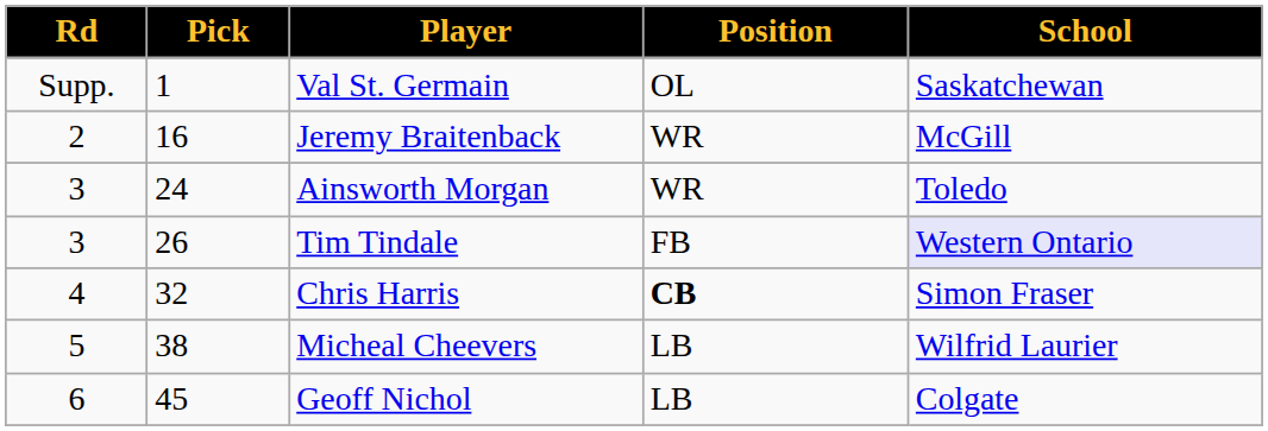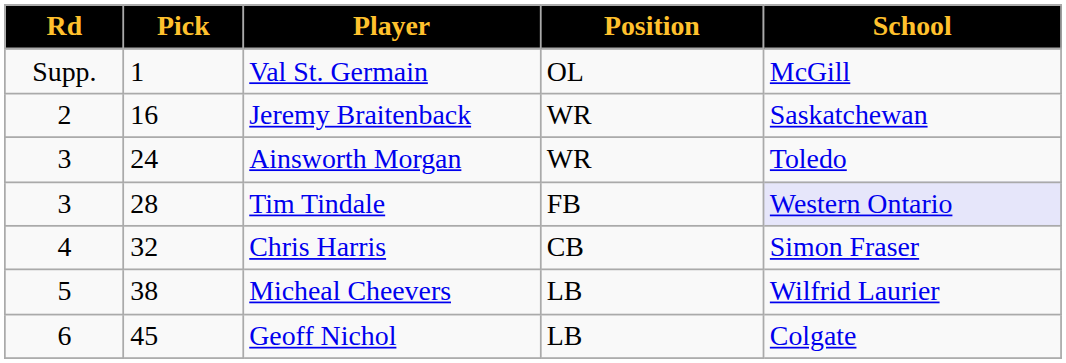 <table class="wikitable sortable">
 <tr>
 <th style="background:#000000;color:#FFC12D;"  width="8%">Rd</th>
 <th style="background:#000000;color:#FFC12D;"  width="8%">Pick</th>
 <th style="background:#000000;color:#FFC12D;"  width="20%">Player</th>
 <th style="background:#000000;color:#FFC12D;"  width="15%">Position</th>
 <th style="background:#000000;color:#FFC12D;"  width="20%">School</th>
 </tr>
 <tr>
 <td align=center>Supp.</td>
 <td>1</td>
 <td><a href='#'>Val St. Germain</a></td>
 <td>OL</td>
-<td><a href='#'>Saskatchewan</a></td>
+<td><a href='#'>McGill</a></td>
 </tr>
 <tr>
 <td align=center>2</td>
 <td>16</td>
 <td><a href='#'>Jeremy Braitenback</a></td>
 <td>WR</td>
-<td><a href='#'>McGill</a></td>
+<td><a href='#'>Saskatchewan</a></td>
 </tr>
 <tr>
 <td align=center>3</td>
 <td>24</td>
 <td><a href='#'>Ainsworth Morgan</a></td>
 <td>WR</td>
 <td><a href='#'>Toledo</a></td>
 </tr>
 <tr>
 <td align=center>3</td>
-<td>26</td>
+<td>28</td>
 <td><a href='#'>Tim Tindale</a></td>
 <td>FB</td>
 <td style="background: lavender;"><a href='#'>Western Ontario</a></td>
 </tr>
 <tr>
 <td align=center>4</td>
 <td>32</td>
 <td><a href='#'>Chris Harris</a></td>
-<td><strong>CB</strong></td>
+<td>CB</td>
 <td><a href='#'>Simon Fraser</a></td>
 </tr>
 <tr>
 <td align=center>5</td>
 <td>38</td>
 <td><a href='#'>Micheal Cheevers</a></td>
 <td>LB</td>
 <td><a href='#'>Wilfrid Laurier</a></td>
 </tr>
 <tr>
 <td align=center>6</td>
 <td>45</td>
 <td><a href='#'>Geoff Nichol</a></td>
 <td>LB</td>
 <td><a href='#'>Colgate</a></td>
 </tr>
 </table>
